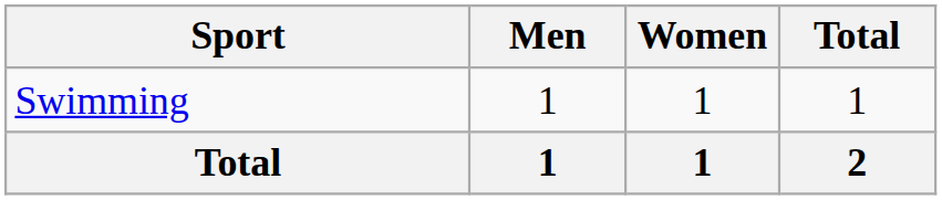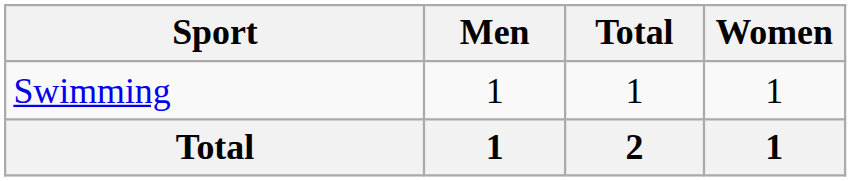 <table class="wikitable sortable" style="text-align:center;">
 <tr>
 <th width=180>Sport</th>
 <th width=55>Men</th>
+<th width=55>Total</th>
 <th width=55>Women</th>
-<th width=55>Total</th>
 </tr>
 <tr>
 <td align=left><a href='#'>Swimming</a></td>
 <td>1</td>
 <td>1</td>
 <td>1</td>
 </tr>
 <tr>
 <th>Total</th>
 <th>1</th>
+<th>2</th>
 <th>1</th>
-<th>2</th>
 </tr>
 </table>
